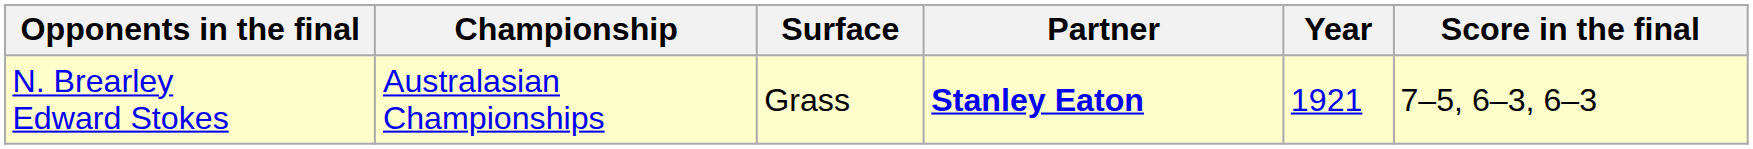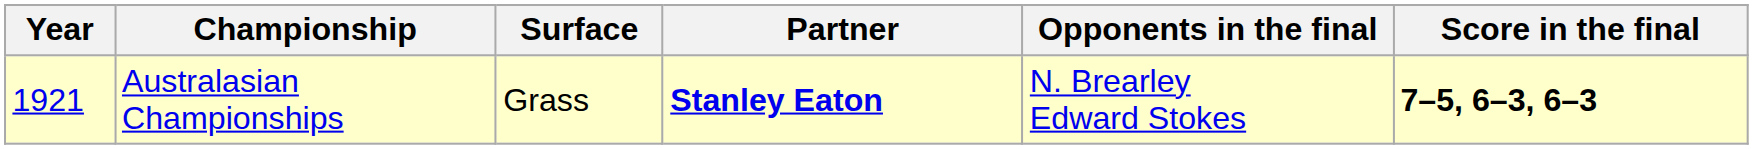 <table class="sortable wikitable">
 <tr>
-<th width="200">Opponents in the final</th>
+<th width="50">Year</th>
 <th width="200">Championship</th>
 <th width="80">Surface</th>
 <th width="200">Partner</th>
-<th width="50">Year</th>
+<th width="200">Opponents in the final</th>
 <th width="200">Score in the final</th>
 </tr>
 <tr bgcolor="#FFFFCC">
-<td> <a href='#'>N. Brearley</a> <br>  <a href='#'>Edward Stokes</a></td>
+<td><a href='#'>1921</a></td>
 <td><a href='#'>Australasian Championships</a></td>
 <td>Grass</td>
 <td><strong> <a href='#'>Stanley Eaton</a></strong></td>
-<td><a href='#'>1921</a></td>
-<td>7–5, 6–3, 6–3</td>
+<td> <a href='#'>N. Brearley</a> <br>  <a href='#'>Edward Stokes</a></td>
+<td><strong>7–5, 6–3, 6–3</strong></td>
 </tr>
 </table>
